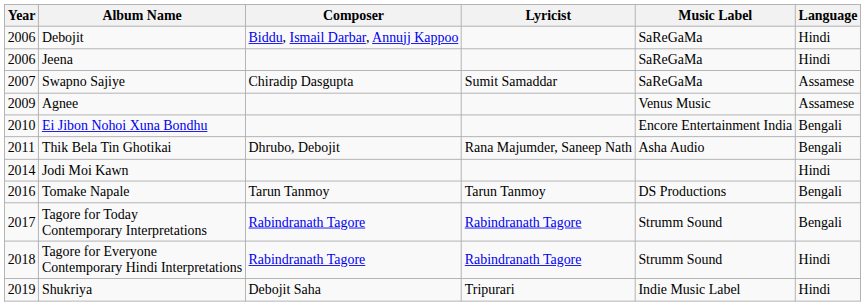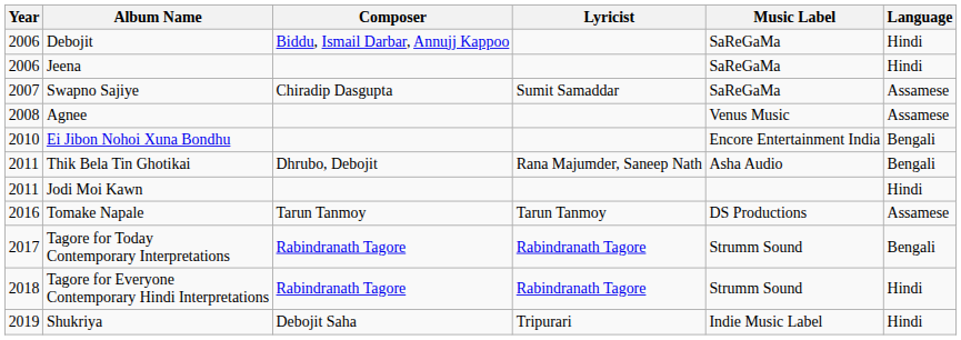 <table class="wikitable sortable">
 <tr>
 <th>Year</th>
 <th>Album Name</th>
 <th>Composer</th>
 <th>Lyricist</th>
 <th>Music Label</th>
 <th>Language</th>
 </tr>
 <tr>
 <td>2006</td>
 <td>Debojit</td>
 <td><a href='#'>Biddu</a>, <a href='#'>Ismail Darbar</a>, <a href='#'>Annujj Kappoo</a></td>
 <td></td>
 <td>SaReGaMa</td>
 <td>Hindi</td>
 </tr>
 <tr>
 <td>2006</td>
 <td>Jeena</td>
 <td></td>
 <td></td>
 <td>SaReGaMa</td>
 <td>Hindi</td>
 </tr>
 <tr>
 <td>2007</td>
 <td>Swapno Sajiye</td>
 <td>Chiradip Dasgupta</td>
 <td>Sumit Samaddar</td>
 <td>SaReGaMa</td>
 <td>Assamese</td>
 </tr>
 <tr>
-<td>2009</td>
+<td>2008</td>
 <td>Agnee</td>
 <td></td>
 <td></td>
 <td>Venus Music</td>
 <td>Assamese</td>
 </tr>
 <tr>
 <td>2010</td>
 <td><a href='#'>Ei Jibon Nohoi Xuna Bondhu</a></td>
 <td></td>
 <td></td>
 <td>Encore Entertainment India</td>
 <td>Bengali</td>
 </tr>
 <tr>
 <td>2011</td>
 <td>Thik Bela Tin Ghotikai</td>
 <td>Dhrubo, Debojit</td>
 <td>Rana Majumder, Saneep Nath</td>
 <td>Asha Audio</td>
 <td>Bengali</td>
 </tr>
 <tr>
-<td>2014</td>
+<td>2011</td>
 <td>Jodi Moi Kawn</td>
 <td></td>
 <td></td>
 <td></td>
 <td>Hindi</td>
 </tr>
 <tr>
 <td>2016</td>
 <td>Tomake Napale</td>
 <td>Tarun Tanmoy</td>
 <td>Tarun Tanmoy</td>
 <td>DS Productions</td>
-<td>Bengali</td>
+<td>Assamese</td>
 </tr>
 <tr>
 <td>2017</td>
 <td>Tagore for Today<br>Contemporary Interpretations</td>
 <td><a href='#'>Rabindranath Tagore</a></td>
 <td><a href='#'>Rabindranath Tagore</a></td>
 <td>Strumm Sound</td>
 <td>Bengali</td>
 </tr>
 <tr>
 <td>2018</td>
 <td>Tagore for Everyone<br>Contemporary Hindi Interpretations</td>
 <td><a href='#'>Rabindranath Tagore</a></td>
 <td><a href='#'>Rabindranath Tagore</a></td>
 <td>Strumm Sound</td>
 <td>Hindi</td>
 </tr>
 <tr>
 <td>2019</td>
 <td>Shukriya</td>
 <td>Debojit Saha</td>
 <td>Tripurari</td>
 <td>Indie Music Label</td>
 <td>Hindi</td>
 </tr>
 </table>
